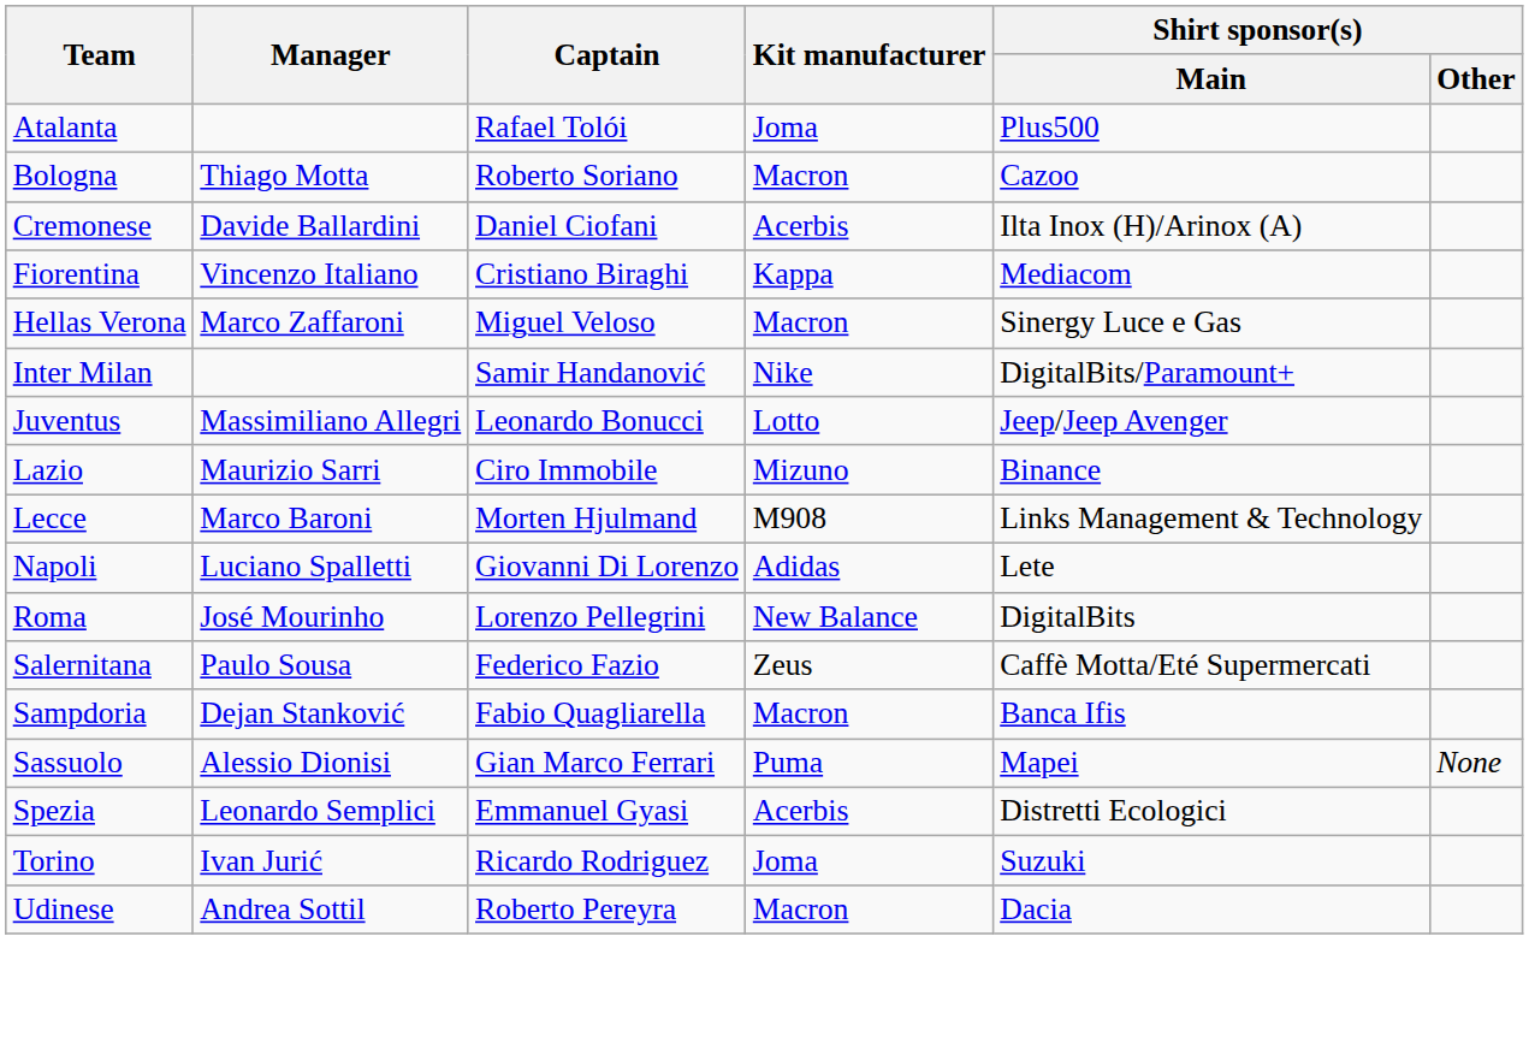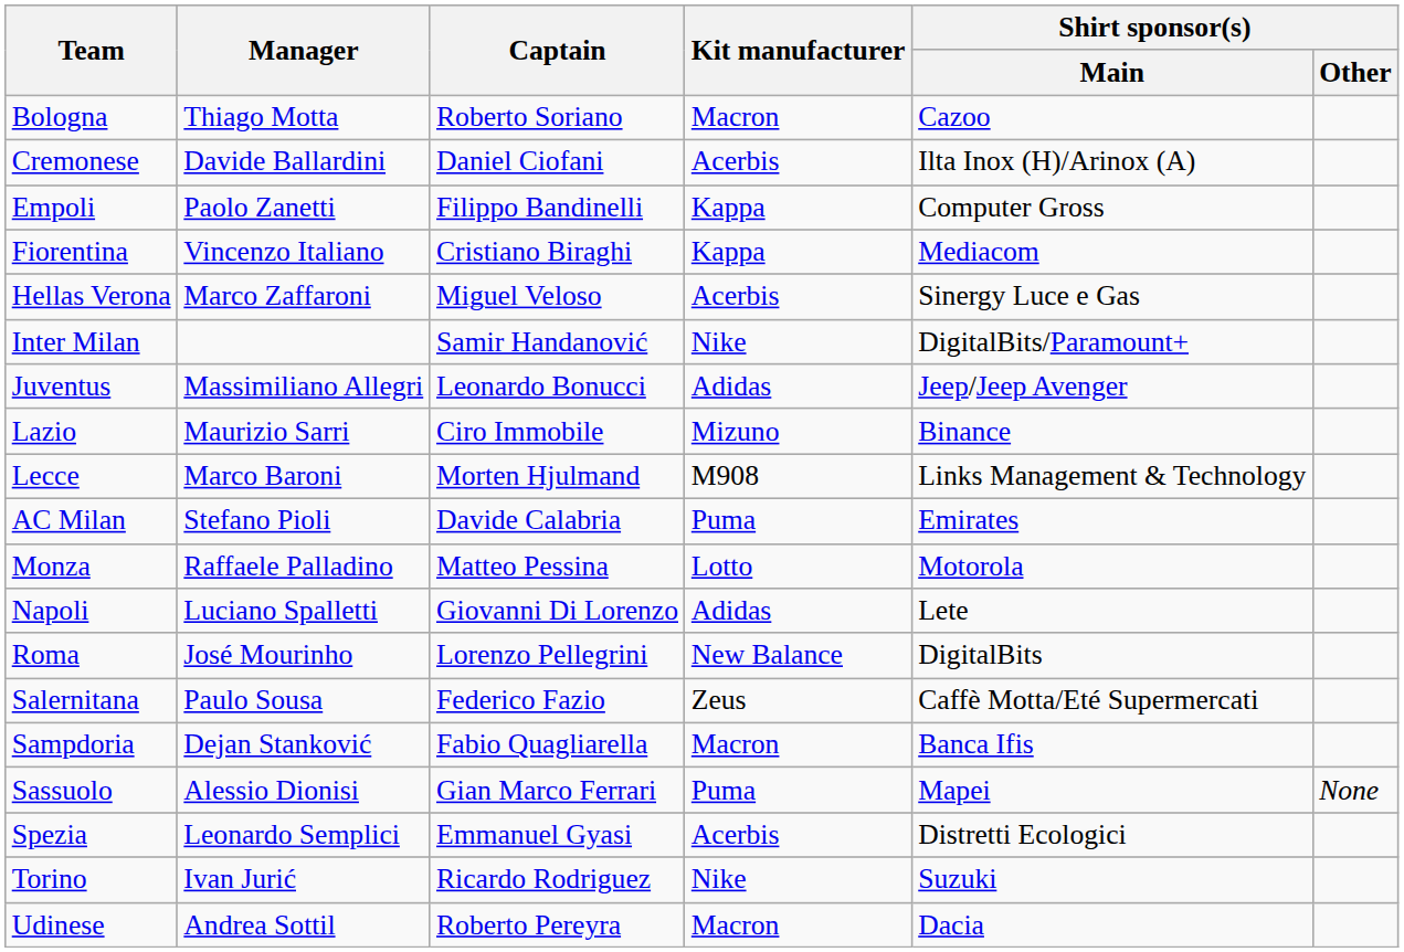 <table class="wikitable">
 <tr>
 <th rowspan="2">Team</th>
 <th rowspan="2">Manager</th>
 <th rowspan="2">Captain</th>
 <th rowspan="2">Kit manufacturer</th>
 <th colspan="2">Shirt sponsor(s)</th>
 </tr>
 <tr>
 <th>Main</th>
 <th>Other</th>
-</tr>
-<tr>
-<td><a href='#'>Atalanta</a></td>
-<td></td>
-<td> <a href='#'>Rafael Tolói</a></td>
-<td><a href='#'>Joma</a></td>
-<td><a href='#'>Plus500</a></td>
-<td></td>
 </tr>
 <tr>
 <td><a href='#'>Bologna</a></td>
 <td> <a href='#'>Thiago Motta</a></td>
 <td> <a href='#'>Roberto Soriano</a></td>
 <td><a href='#'>Macron</a></td>
 <td><a href='#'>Cazoo</a></td>
 <td></td>
 </tr>
 <tr>
 <td><a href='#'>Cremonese</a></td>
 <td> <a href='#'>Davide Ballardini</a></td>
 <td> <a href='#'>Daniel Ciofani</a></td>
 <td><a href='#'>Acerbis</a></td>
 <td>Ilta Inox (H)/Arinox (A)</td>
 <td></td>
 </tr>
 <tr>
+<td><a href='#'>Empoli</a></td>
+<td> <a href='#'>Paolo Zanetti</a></td>
+<td> <a href='#'>Filippo Bandinelli</a></td>
+<td><a href='#'>Kappa</a></td>
+<td>Computer Gross</td>
+<td></td>
+</tr>
+<tr>
 <td><a href='#'>Fiorentina</a></td>
 <td> <a href='#'>Vincenzo Italiano</a></td>
 <td> <a href='#'>Cristiano Biraghi</a></td>
 <td><a href='#'>Kappa</a></td>
 <td><a href='#'>Mediacom</a></td>
 <td></td>
 </tr>
 <tr>
 <td><a href='#'>Hellas Verona</a></td>
 <td> <a href='#'>Marco Zaffaroni</a></td>
 <td> <a href='#'>Miguel Veloso</a></td>
-<td><a href='#'>Macron</a></td>
+<td><a href='#'>Acerbis</a></td>
 <td>Sinergy Luce e Gas</td>
 <td></td>
 </tr>
 <tr>
 <td><a href='#'>Inter Milan</a></td>
 <td></td>
 <td> <a href='#'>Samir Handanović</a></td>
 <td><a href='#'>Nike</a></td>
 <td>DigitalBits/<a href='#'>Paramount+</a></td>
 <td></td>
 </tr>
 <tr>
 <td><a href='#'>Juventus</a></td>
 <td> <a href='#'>Massimiliano Allegri</a></td>
 <td> <a href='#'>Leonardo Bonucci</a></td>
-<td><a href='#'>Lotto</a></td>
+<td><a href='#'>Adidas</a></td>
 <td><a href='#'>Jeep</a>/<a href='#'>Jeep Avenger</a></td>
 <td></td>
 </tr>
 <tr>
 <td><a href='#'>Lazio</a></td>
 <td> <a href='#'>Maurizio Sarri</a></td>
 <td> <a href='#'>Ciro Immobile</a></td>
 <td><a href='#'>Mizuno</a></td>
 <td><a href='#'>Binance</a></td>
 <td></td>
 </tr>
 <tr>
 <td><a href='#'>Lecce</a></td>
 <td> <a href='#'>Marco Baroni</a></td>
 <td> <a href='#'>Morten Hjulmand</a></td>
 <td>M908</td>
 <td>Links Management & Technology</td>
+<td></td>
+</tr>
+<tr>
+<td><a href='#'>AC Milan</a></td>
+<td> <a href='#'>Stefano Pioli</a></td>
+<td> <a href='#'>Davide Calabria</a></td>
+<td><a href='#'>Puma</a></td>
+<td><a href='#'>Emirates</a></td>
+<td></td>
+</tr>
+<tr>
+<td><a href='#'>Monza</a></td>
+<td> <a href='#'>Raffaele Palladino</a></td>
+<td> <a href='#'>Matteo Pessina</a></td>
+<td><a href='#'>Lotto</a></td>
+<td><a href='#'>Motorola</a></td>
 <td></td>
 </tr>
 <tr>
 <td><a href='#'>Napoli</a></td>
 <td> <a href='#'>Luciano Spalletti</a></td>
 <td> <a href='#'>Giovanni Di Lorenzo</a></td>
 <td><a href='#'>Adidas</a></td>
 <td>Lete</td>
 <td></td>
 </tr>
 <tr>
 <td><a href='#'>Roma</a></td>
 <td> <a href='#'>José Mourinho</a></td>
 <td> <a href='#'>Lorenzo Pellegrini</a></td>
 <td><a href='#'>New Balance</a></td>
 <td>DigitalBits</td>
 <td></td>
 </tr>
 <tr>
 <td><a href='#'>Salernitana</a></td>
 <td> <a href='#'>Paulo Sousa</a></td>
 <td> <a href='#'>Federico Fazio</a></td>
 <td>Zeus</td>
 <td>Caffè Motta/Eté Supermercati</td>
 <td></td>
 </tr>
 <tr>
 <td><a href='#'>Sampdoria</a></td>
 <td> <a href='#'>Dejan Stanković</a></td>
 <td> <a href='#'>Fabio Quagliarella</a></td>
 <td><a href='#'>Macron</a></td>
 <td><a href='#'>Banca Ifis</a></td>
 <td></td>
 </tr>
 <tr>
 <td><a href='#'>Sassuolo</a></td>
 <td> <a href='#'>Alessio Dionisi</a></td>
 <td> <a href='#'>Gian Marco Ferrari</a></td>
 <td><a href='#'>Puma</a></td>
 <td><a href='#'>Mapei</a></td>
 <td><em>None</em></td>
 </tr>
 <tr>
 <td><a href='#'>Spezia</a></td>
 <td> <a href='#'>Leonardo Semplici</a></td>
 <td> <a href='#'>Emmanuel Gyasi</a></td>
 <td><a href='#'>Acerbis</a></td>
 <td>Distretti Ecologici</td>
 <td></td>
 </tr>
 <tr>
 <td><a href='#'>Torino</a></td>
 <td> <a href='#'>Ivan Jurić</a></td>
 <td> <a href='#'>Ricardo Rodriguez</a></td>
-<td><a href='#'>Joma</a></td>
+<td><a href='#'>Nike</a></td>
 <td><a href='#'>Suzuki</a></td>
 <td></td>
 </tr>
 <tr>
 <td><a href='#'>Udinese</a></td>
 <td> <a href='#'>Andrea Sottil</a></td>
 <td> <a href='#'>Roberto Pereyra</a></td>
 <td><a href='#'>Macron</a></td>
 <td><a href='#'>Dacia</a></td>
 <td></td>
 </tr>
 </table>
